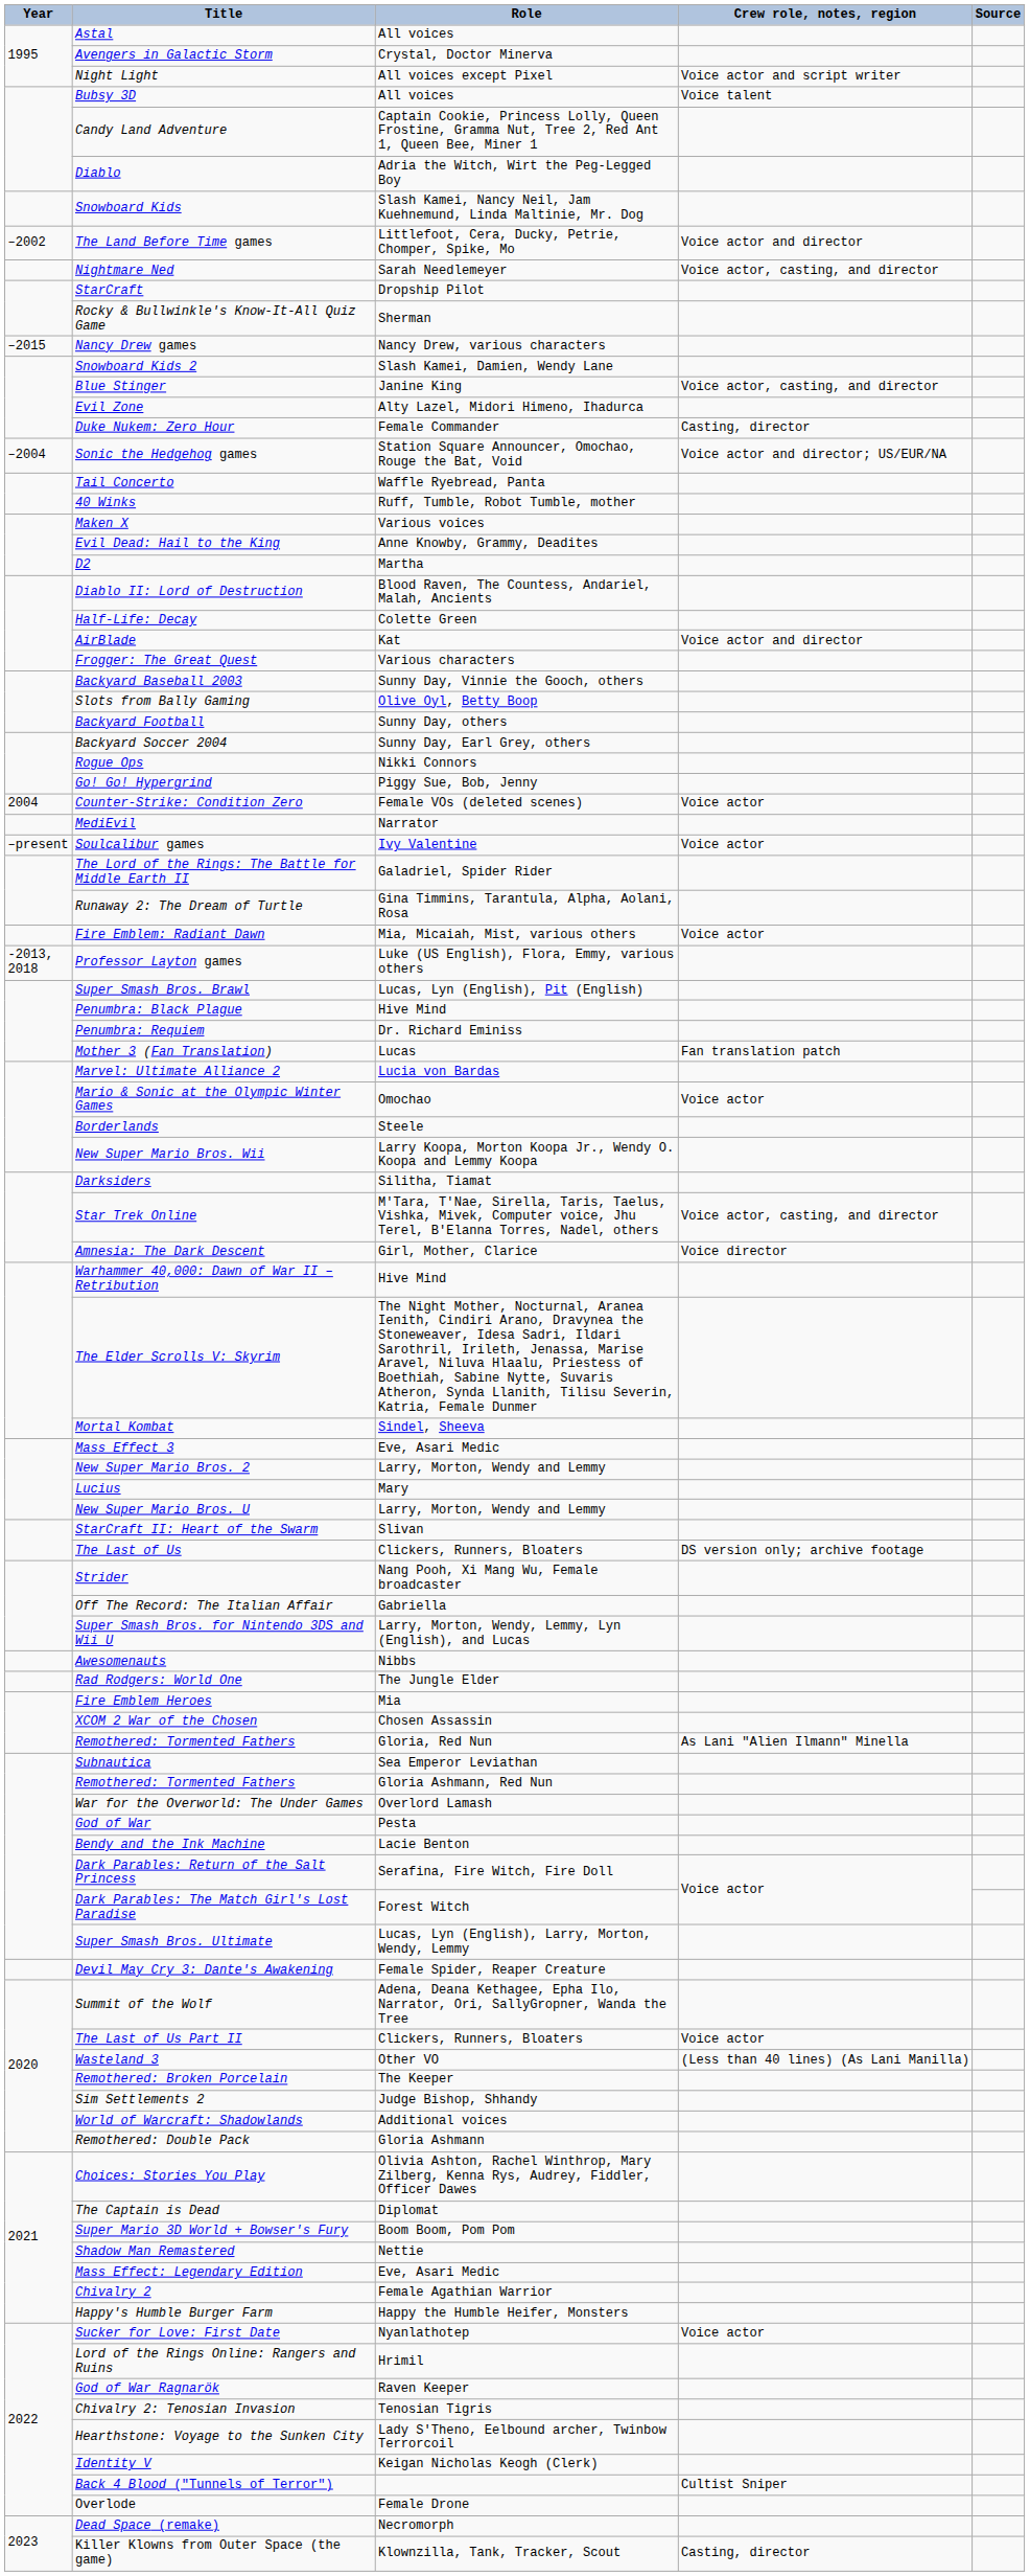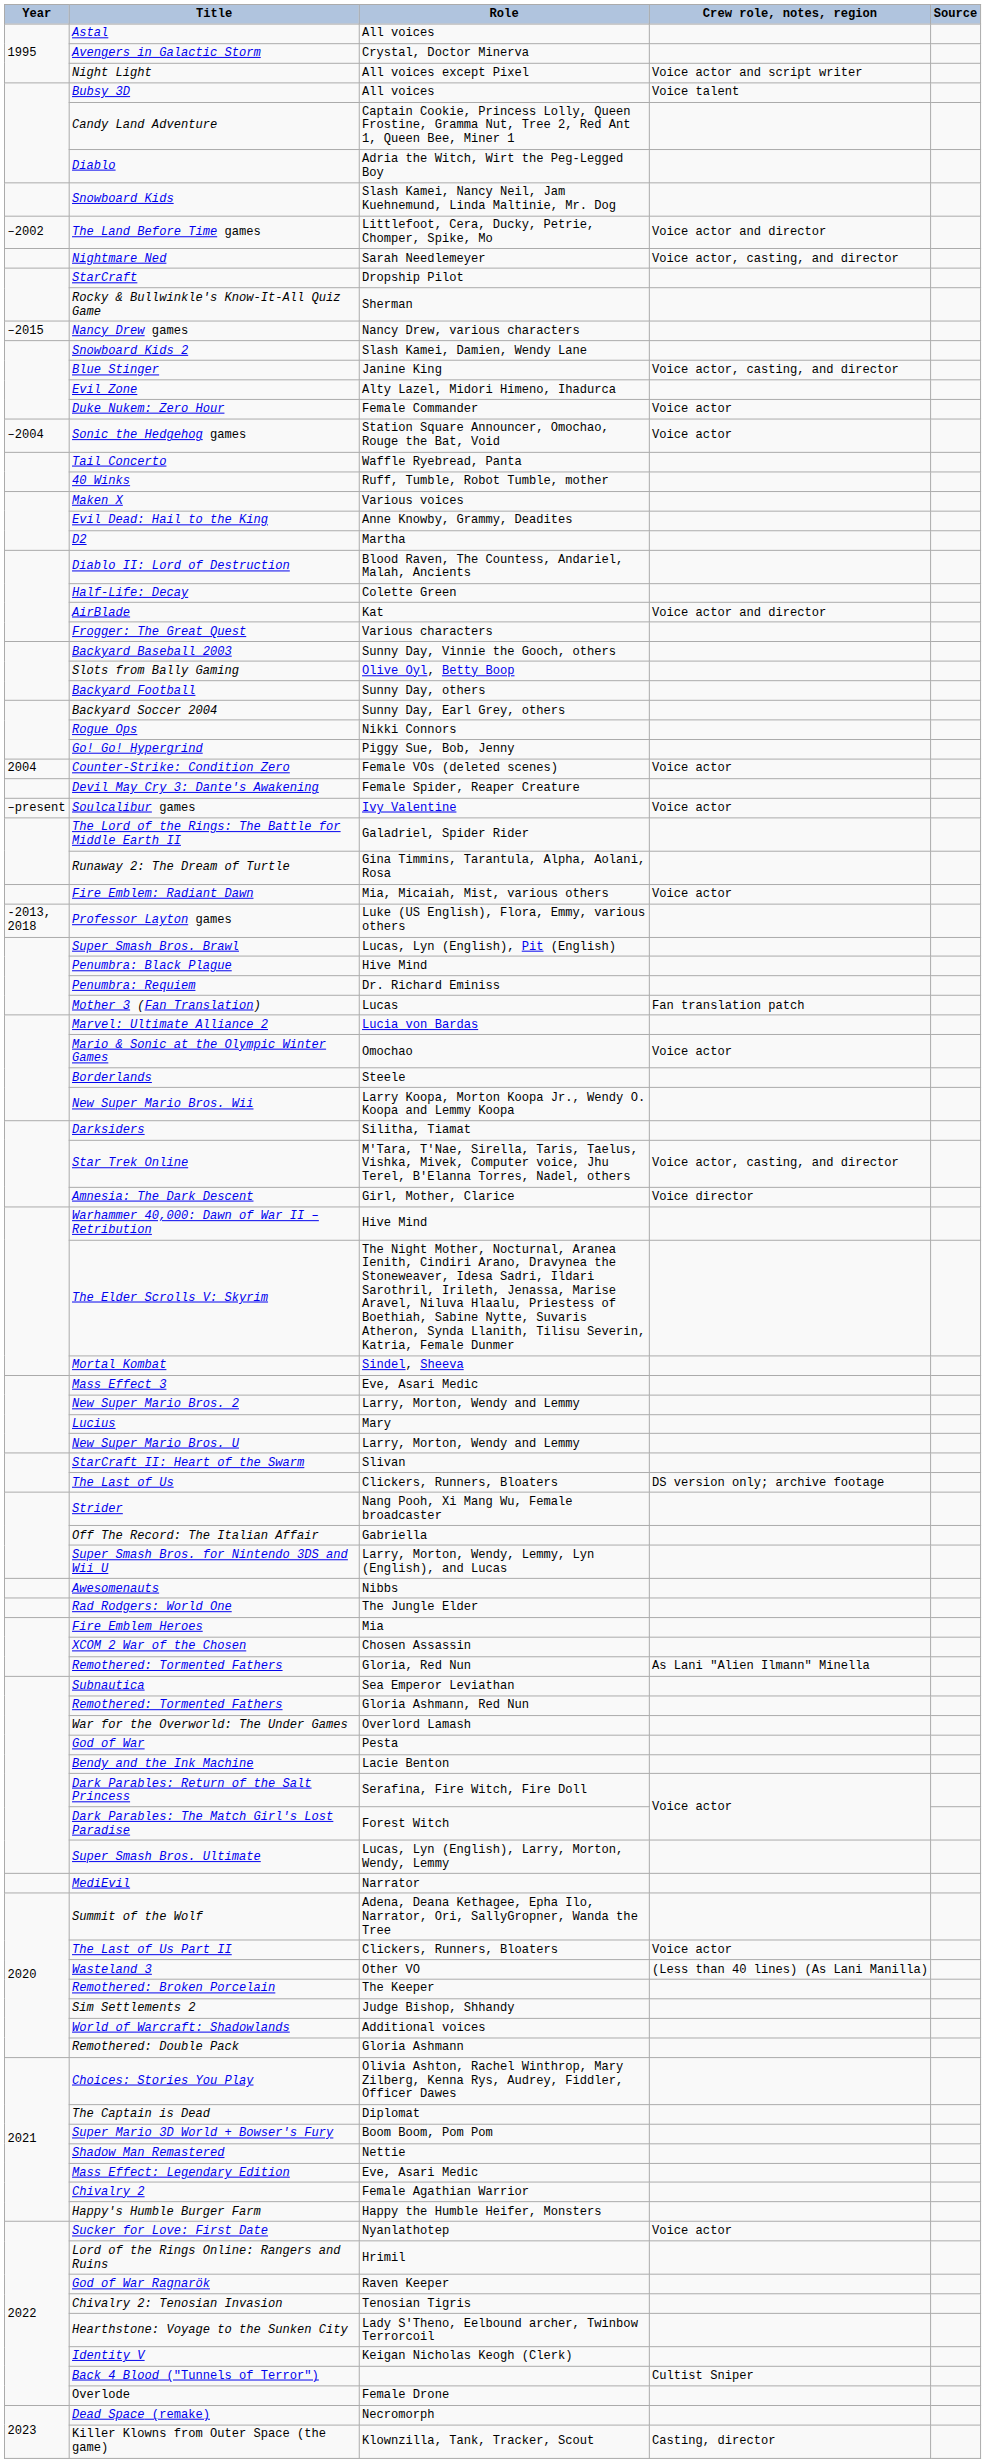 <table class="wikitable sortable plainrowheaders" style="width=95%; font-size: 95%;">
 <tr>
 <th style="background:#b0c4de; width:60px;">Year</th>
 <th style="background:#b0c4de; width:290px;">Title</th>
 <th style="background:#b0c4de; width:290px;">Role</th>
 <th style="background:#b0c4de;" class="unsortable">Crew role, notes, region </th>
 <th style="background:#b0c4de;">Source</th>
 </tr>
 <tr>
 <td rowspan="3">1995</td>
 <td><em><a href='#'>Astal</a></em></td>
 <td>All voices</td>
 <td></td>
 <td></td>
 </tr>
 <tr>
 <td><em><a href='#'>Avengers in Galactic Storm</a></em></td>
 <td>Crystal, Doctor Minerva</td>
 <td></td>
 <td></td>
 </tr>
 <tr>
 <td><em>Night Light</em></td>
 <td>All voices except Pixel</td>
 <td>Voice actor and script writer</td>
 <td></td>
 </tr>
 <tr>
 <td rowspan="3"></td>
 <td><em><a href='#'>Bubsy 3D</a></em></td>
 <td>All voices</td>
 <td>Voice talent</td>
 <td></td>
 </tr>
 <tr>
 <td><em>Candy Land Adventure</em></td>
 <td>Captain Cookie, Princess Lolly, Queen Frostine, Gramma Nut, Tree 2, Red Ant 1, Queen Bee, Miner 1</td>
 <td></td>
 <td></td>
 </tr>
 <tr>
 <td><em><a href='#'>Diablo</a></em></td>
 <td>Adria the Witch, Wirt the Peg-Legged Boy</td>
 <td></td>
 <td></td>
 </tr>
 <tr>
 <td></td>
 <td><em><a href='#'>Snowboard Kids</a></em></td>
 <td>Slash Kamei, Nancy Neil, Jam Kuehnemund, Linda Maltinie, Mr. Dog</td>
 <td></td>
 <td></td>
 </tr>
 <tr>
 <td>–2002</td>
 <td><em><a href='#'>The Land Before Time</a></em> games</td>
 <td>Littlefoot, Cera, Ducky, Petrie, Chomper, Spike, Mo</td>
 <td>Voice actor and director</td>
 <td></td>
 </tr>
 <tr>
 <td></td>
 <td><em><a href='#'>Nightmare Ned</a></em></td>
 <td>Sarah Needlemeyer</td>
 <td>Voice actor, casting, and director</td>
 <td></td>
 </tr>
 <tr>
 <td rowspan="2"></td>
 <td><em><a href='#'>StarCraft</a></em></td>
 <td>Dropship Pilot</td>
 <td></td>
 <td></td>
 </tr>
 <tr>
 <td><em>Rocky & Bullwinkle's Know-It-All Quiz Game</em></td>
 <td>Sherman</td>
 <td></td>
 <td></td>
 </tr>
 <tr>
 <td>–2015</td>
 <td><em><a href='#'>Nancy Drew</a></em> games</td>
 <td>Nancy Drew, various characters</td>
 <td></td>
 <td></td>
 </tr>
 <tr>
 <td rowspan="4"></td>
 <td><em><a href='#'>Snowboard Kids 2</a></em></td>
 <td>Slash Kamei, Damien, Wendy Lane</td>
 <td></td>
 <td></td>
 </tr>
 <tr>
 <td><em><a href='#'>Blue Stinger</a></em></td>
 <td>Janine King</td>
 <td>Voice actor, casting, and director</td>
 <td></td>
 </tr>
 <tr>
 <td><em><a href='#'>Evil Zone</a></em></td>
 <td>Alty Lazel, Midori Himeno, Ihadurca</td>
 <td></td>
 <td></td>
 </tr>
 <tr>
 <td><em><a href='#'>Duke Nukem: Zero Hour</a></em></td>
 <td>Female Commander</td>
-<td>Casting, director</td>
+<td>Voice actor</td>
 <td></td>
 </tr>
 <tr>
 <td>–2004</td>
 <td><em><a href='#'>Sonic the Hedgehog</a></em> games</td>
 <td>Station Square Announcer, Omochao, Rouge the Bat, Void</td>
-<td>Voice actor and director; US/EUR/NA</td>
+<td>Voice actor</td>
 <td></td>
 </tr>
 <tr>
 <td rowspan="2"></td>
 <td><em><a href='#'>Tail Concerto</a></em></td>
 <td>Waffle Ryebread, Panta</td>
 <td></td>
 <td></td>
 </tr>
 <tr>
 <td><em><a href='#'>40 Winks</a></em></td>
 <td>Ruff, Tumble, Robot Tumble, mother</td>
 <td></td>
 <td></td>
 </tr>
 <tr>
 <td rowspan="3"></td>
 <td><em><a href='#'>Maken X</a></em></td>
 <td>Various voices</td>
 <td></td>
 <td></td>
 </tr>
 <tr>
 <td><em><a href='#'>Evil Dead: Hail to the King</a></em></td>
 <td>Anne Knowby, Grammy, Deadites</td>
 <td></td>
 <td></td>
 </tr>
 <tr>
 <td><em><a href='#'>D2</a></em></td>
 <td>Martha</td>
 <td></td>
 <td></td>
 </tr>
 <tr>
 <td rowspan="4"></td>
 <td><em><a href='#'>Diablo II: Lord of Destruction</a></em></td>
 <td>Blood Raven, The Countess, Andariel, Malah, Ancients</td>
 <td></td>
 <td></td>
 </tr>
 <tr>
 <td><em><a href='#'>Half-Life: Decay</a></em></td>
 <td>Colette Green</td>
 <td></td>
 <td></td>
 </tr>
 <tr>
 <td><em><a href='#'>AirBlade</a></em></td>
 <td>Kat</td>
 <td>Voice actor and director</td>
 <td></td>
 </tr>
 <tr>
 <td><em><a href='#'>Frogger: The Great Quest</a></em></td>
 <td>Various characters</td>
 <td></td>
 <td></td>
 </tr>
 <tr>
 <td rowspan="3"></td>
 <td><em><a href='#'>Backyard Baseball 2003</a></em></td>
 <td>Sunny Day, Vinnie the Gooch, others</td>
 <td></td>
 <td></td>
 </tr>
 <tr>
 <td><em>Slots from Bally Gaming</em></td>
 <td><a href='#'>Olive Oyl</a>, <a href='#'>Betty Boop</a></td>
 <td></td>
 <td></td>
 </tr>
 <tr>
 <td><em><a href='#'>Backyard Football</a></em></td>
 <td>Sunny Day, others</td>
 <td></td>
 <td></td>
 </tr>
 <tr>
 <td rowspan="3"></td>
 <td><em>Backyard Soccer 2004</em></td>
 <td>Sunny Day, Earl Grey, others</td>
 <td></td>
 <td></td>
 </tr>
 <tr>
 <td><em><a href='#'>Rogue Ops</a></em></td>
 <td>Nikki Connors</td>
 <td></td>
 <td></td>
 </tr>
 <tr>
 <td><em><a href='#'>Go! Go! Hypergrind</a></em></td>
 <td>Piggy Sue, Bob, Jenny</td>
 <td></td>
 <td></td>
 </tr>
 <tr>
 <td>2004</td>
 <td><em><a href='#'>Counter-Strike: Condition Zero</a></em></td>
 <td>Female VOs (deleted scenes)</td>
 <td>Voice actor</td>
 <td></td>
 </tr>
 <tr>
 <td></td>
-<td><em><a href='#'>MediEvil</a></em></td>
-<td>Narrator</td>
+<td><em><a href='#'>Devil May Cry 3: Dante's Awakening</a></em></td>
+<td>Female Spider, Reaper Creature</td>
 <td></td>
 <td></td>
 </tr>
 <tr>
 <td>–present</td>
 <td><em><a href='#'>Soulcalibur</a></em> games</td>
 <td><a href='#'>Ivy Valentine</a></td>
 <td>Voice actor</td>
 <td></td>
 </tr>
 <tr>
 <td rowspan="2"></td>
 <td><em><a href='#'>The Lord of the Rings: The Battle for Middle Earth II</a></em></td>
 <td>Galadriel, Spider Rider</td>
 <td></td>
 <td></td>
 </tr>
 <tr>
 <td><em>Runaway 2: The Dream of Turtle</em></td>
 <td>Gina Timmins, Tarantula, Alpha, Aolani, Rosa</td>
 <td></td>
 <td></td>
 </tr>
 <tr>
 <td></td>
 <td><em><a href='#'>Fire Emblem: Radiant Dawn</a></em></td>
 <td>Mia, Micaiah, Mist, various others</td>
 <td>Voice actor</td>
 <td></td>
 </tr>
 <tr>
 <td>-2013, 2018</td>
 <td><em><a href='#'>Professor Layton</a></em> games</td>
 <td>Luke (US English), Flora, Emmy, various others</td>
 <td></td>
 <td></td>
 </tr>
 <tr>
 <td rowspan="4"></td>
 <td><em><a href='#'>Super Smash Bros. Brawl</a></em></td>
 <td>Lucas, Lyn (English), <a href='#'>Pit</a> (English)</td>
 <td></td>
 <td></td>
 </tr>
 <tr>
 <td><em><a href='#'>Penumbra: Black Plague</a></em></td>
 <td>Hive Mind</td>
 <td></td>
 <td></td>
 </tr>
 <tr>
 <td><em><a href='#'>Penumbra: Requiem</a></em></td>
 <td>Dr. Richard Eminiss</td>
 <td></td>
 <td></td>
 </tr>
 <tr>
 <td><em><a href='#'>Mother 3</a> (<a href='#'>Fan Translation</a>)</em></td>
 <td>Lucas</td>
 <td>Fan translation patch</td>
 <td></td>
 </tr>
 <tr>
 <td rowspan="4"></td>
 <td><em><a href='#'>Marvel: Ultimate Alliance 2</a></em></td>
 <td><a href='#'>Lucia von Bardas</a></td>
 <td></td>
 <td></td>
 </tr>
 <tr>
 <td><em><a href='#'>Mario & Sonic at the Olympic Winter Games</a></em></td>
 <td>Omochao</td>
 <td>Voice actor</td>
 <td></td>
 </tr>
 <tr>
 <td><em><a href='#'>Borderlands</a></em></td>
 <td>Steele</td>
 <td></td>
 <td></td>
 </tr>
 <tr>
 <td><em><a href='#'>New Super Mario Bros. Wii</a></em></td>
 <td>Larry Koopa, Morton Koopa Jr., Wendy O. Koopa and Lemmy Koopa</td>
 <td></td>
 <td></td>
 </tr>
 <tr>
 <td rowspan="3"></td>
 <td><em><a href='#'>Darksiders</a></em></td>
 <td>Silitha, Tiamat</td>
 <td></td>
 <td></td>
 </tr>
 <tr>
 <td><em><a href='#'>Star Trek Online</a></em></td>
 <td>M'Tara, T'Nae, Sirella, Taris, Taelus, Vishka, Mivek, Computer voice, Jhu Terel, B'Elanna Torres, Nadel, others</td>
 <td>Voice actor, casting, and director</td>
 <td></td>
 </tr>
 <tr>
 <td><em><a href='#'>Amnesia: The Dark Descent</a></em></td>
 <td>Girl, Mother, Clarice</td>
 <td>Voice director</td>
 <td></td>
 </tr>
 <tr>
 <td rowspan="3"></td>
 <td><em><a href='#'>Warhammer 40,000: Dawn of War II – Retribution</a></em></td>
 <td>Hive Mind</td>
 <td></td>
 <td></td>
 </tr>
 <tr>
 <td><em><a href='#'>The Elder Scrolls V: Skyrim</a></em></td>
 <td>The Night Mother, Nocturnal, Aranea Ienith, Cindiri Arano, Dravynea the Stoneweaver, Idesa Sadri, Ildari Sarothril, Irileth, Jenassa, Marise Aravel, Niluva Hlaalu, Priestess of Boethiah, Sabine Nytte, Suvaris Atheron, Synda Llanith, Tilisu Severin, Katria, Female Dunmer</td>
 <td></td>
 <td></td>
 </tr>
 <tr>
 <td><em><a href='#'>Mortal Kombat</a></em></td>
 <td><a href='#'>Sindel</a>, <a href='#'>Sheeva</a></td>
 <td></td>
 <td></td>
 </tr>
 <tr>
 <td rowspan="4"></td>
 <td><em><a href='#'>Mass Effect 3</a></em></td>
 <td>Eve, Asari Medic</td>
 <td></td>
 <td></td>
 </tr>
 <tr>
 <td><em><a href='#'>New Super Mario Bros. 2</a></em></td>
 <td>Larry, Morton, Wendy and Lemmy</td>
 <td></td>
 <td></td>
 </tr>
 <tr>
 <td><em><a href='#'>Lucius</a></em></td>
 <td>Mary</td>
 <td></td>
 <td></td>
 </tr>
 <tr>
 <td><em><a href='#'>New Super Mario Bros. U</a></em></td>
 <td>Larry, Morton, Wendy and Lemmy</td>
 <td></td>
 <td></td>
 </tr>
 <tr>
 <td rowspan="2"></td>
 <td><em><a href='#'>StarCraft II: Heart of the Swarm</a></em></td>
 <td>Slivan</td>
 <td></td>
 <td></td>
 </tr>
 <tr>
 <td><em><a href='#'>The Last of Us</a></em></td>
 <td>Clickers, Runners, Bloaters</td>
 <td>DS version only; archive footage</td>
 <td></td>
 </tr>
 <tr>
 <td rowspan="3"></td>
 <td><em><a href='#'>Strider</a></em></td>
 <td>Nang Pooh, Xi Mang Wu, Female broadcaster</td>
 <td></td>
 <td></td>
 </tr>
 <tr>
 <td><em>Off The Record: The Italian Affair</em></td>
 <td>Gabriella</td>
 <td></td>
 <td></td>
 </tr>
 <tr>
 <td><em><a href='#'>Super Smash Bros. for Nintendo 3DS and Wii U</a></em></td>
 <td>Larry, Morton, Wendy, Lemmy, Lyn (English), and Lucas</td>
 <td></td>
 <td></td>
 </tr>
 <tr>
 <td></td>
 <td><em><a href='#'>Awesomenauts</a></em></td>
 <td>Nibbs</td>
 <td></td>
 <td></td>
 </tr>
 <tr>
 <td></td>
 <td><em><a href='#'>Rad Rodgers: World One</a></em></td>
 <td>The Jungle Elder</td>
 <td></td>
 <td></td>
 </tr>
 <tr>
 <td rowspan="3"></td>
 <td><em><a href='#'>Fire Emblem Heroes</a></em></td>
 <td>Mia</td>
 <td></td>
 <td></td>
 </tr>
 <tr>
 <td><em><a href='#'>XCOM 2 War of the Chosen</a></em></td>
 <td>Chosen Assassin</td>
 <td></td>
 <td></td>
 </tr>
 <tr>
 <td><em><a href='#'>Remothered: Tormented Fathers</a></em></td>
 <td>Gloria, Red Nun</td>
 <td>As Lani "Alien Ilmann" Minella</td>
 <td></td>
 </tr>
 <tr>
 <td rowspan="8"></td>
 <td><em><a href='#'>Subnautica</a></em></td>
 <td>Sea Emperor Leviathan</td>
 <td></td>
 <td></td>
 </tr>
 <tr>
 <td><em><a href='#'>Remothered: Tormented Fathers</a></em></td>
 <td>Gloria Ashmann, Red Nun</td>
 <td></td>
 <td></td>
 </tr>
 <tr>
 <td><em>War for the Overworld: The Under Games</em></td>
 <td>Overlord Lamash</td>
 <td></td>
 <td></td>
 </tr>
 <tr>
 <td><em><a href='#'>God of War</a></em></td>
 <td>Pesta</td>
 <td></td>
 <td></td>
 </tr>
 <tr>
 <td><em><a href='#'>Bendy and the Ink Machine</a></em></td>
 <td>Lacie Benton</td>
 <td></td>
 <td></td>
 </tr>
 <tr>
 <td><em><a href='#'>Dark Parables: Return of the Salt Princess</a></em></td>
 <td>Serafina, Fire Witch, Fire Doll</td>
 <td rowspan="2">Voice actor</td>
 <td></td>
 </tr>
 <tr>
 <td><em><a href='#'>Dark Parables: The Match Girl's Lost Paradise</a></em></td>
 <td>Forest Witch</td>
 <td></td>
 </tr>
 <tr>
 <td><em><a href='#'>Super Smash Bros. Ultimate</a></em></td>
 <td>Lucas, Lyn (English), Larry, Morton, Wendy, Lemmy</td>
 <td></td>
 <td></td>
 </tr>
 <tr>
 <td></td>
-<td><em><a href='#'>Devil May Cry 3: Dante's Awakening</a></em></td>
-<td>Female Spider, Reaper Creature</td>
+<td><em><a href='#'>MediEvil</a></em></td>
+<td>Narrator</td>
 <td></td>
 <td></td>
 </tr>
 <tr>
 <td rowspan="7">2020</td>
 <td><em>Summit of the Wolf</em></td>
 <td>Adena, Deana Kethagee, Epha Ilo, Narrator, Ori, SallyGropner, Wanda the Tree</td>
 <td></td>
 <td></td>
 </tr>
 <tr>
 <td><em><a href='#'>The Last of Us Part II</a></em></td>
 <td>Clickers, Runners, Bloaters</td>
 <td>Voice actor</td>
 <td></td>
 </tr>
 <tr>
 <td><em><a href='#'>Wasteland 3</a></em></td>
 <td>Other VO</td>
 <td>(Less than 40 lines) (As Lani Manilla)</td>
 <td></td>
 </tr>
 <tr>
 <td><em><a href='#'>Remothered: Broken Porcelain</a></em></td>
 <td>The Keeper</td>
 <td></td>
 <td></td>
 </tr>
 <tr>
 <td><em>Sim Settlements 2</em></td>
 <td>Judge Bishop, Shhandy</td>
 <td></td>
 <td></td>
 </tr>
 <tr>
 <td><em><a href='#'>World of Warcraft: Shadowlands</a></em></td>
 <td>Additional voices</td>
 <td></td>
 <td></td>
 </tr>
 <tr>
 <td><em>Remothered: Double Pack</em></td>
 <td>Gloria Ashmann</td>
 <td></td>
 <td></td>
 </tr>
 <tr>
 <td rowspan="7">2021</td>
 <td><em><a href='#'>Choices: Stories You Play</a></em></td>
 <td>Olivia Ashton, Rachel Winthrop, Mary Zilberg, Kenna Rys, Audrey, Fiddler, Officer Dawes</td>
 <td></td>
 <td></td>
 </tr>
 <tr>
 <td><em>The Captain is Dead</em></td>
 <td>Diplomat</td>
 <td></td>
 <td></td>
 </tr>
 <tr>
 <td><a href='#'><em>Super Mario 3D World + Bowser's Fury</em></a></td>
 <td>Boom Boom, Pom Pom</td>
 <td></td>
 <td></td>
 </tr>
 <tr>
 <td><em><a href='#'>Shadow Man Remastered</a></em></td>
 <td>Nettie</td>
 <td></td>
 <td></td>
 </tr>
 <tr>
 <td><a href='#'><em>Mass Effect: Legendary Edition</em></a></td>
 <td>Eve, Asari Medic</td>
 <td></td>
 <td></td>
 </tr>
 <tr>
 <td><em><a href='#'>Chivalry 2</a></em></td>
 <td>Female Agathian Warrior</td>
 <td></td>
 <td></td>
 </tr>
 <tr>
 <td><em>Happy's Humble Burger Farm</em></td>
 <td>Happy the Humble Heifer, Monsters</td>
 <td></td>
 <td></td>
 </tr>
 <tr>
 <td rowspan="8">2022</td>
 <td><em><a href='#'>Sucker for Love: First Date</a></em></td>
 <td>Nyanlathotep</td>
 <td>Voice actor</td>
 <td></td>
 </tr>
 <tr>
 <td><em>Lord of the Rings Online: Rangers and Ruins</em></td>
 <td>Hrimil</td>
 <td></td>
 <td></td>
 </tr>
 <tr>
 <td><em><a href='#'>God of War Ragnarök</a></em></td>
 <td>Raven Keeper</td>
 <td></td>
 <td></td>
 </tr>
 <tr>
 <td><em>Chivalry 2: Tenosian Invasion</em></td>
 <td>Tenosian Tigris</td>
 <td></td>
 <td></td>
 </tr>
 <tr>
 <td><em>Hearthstone: Voyage to the Sunken City</em></td>
 <td>Lady S'Theno, Eelbound archer, Twinbow Terrorcoil</td>
 <td></td>
 <td></td>
 </tr>
 <tr>
 <td><em><a href='#'>Identity V</a></em></td>
 <td>Keigan Nicholas Keogh (Clerk)</td>
 <td></td>
 <td></td>
 </tr>
 <tr>
 <td><a href='#'><em>Back 4 Blood</em> ("Tunnels of Terror")</a></td>
 <td></td>
 <td>Cultist Sniper</td>
 <td></td>
 </tr>
 <tr>
 <td>Overlode</td>
 <td>Female Drone</td>
 <td></td>
 <td></td>
 </tr>
 <tr>
 <td rowspan="2">2023</td>
 <td><a href='#'><em>Dead Space</em> (remake)</a></td>
 <td>Necromorph</td>
 <td></td>
 <td></td>
 </tr>
 <tr>
 <td>Killer Klowns from Outer Space (the game)</td>
 <td>Klownzilla, Tank, Tracker, Scout</td>
 <td>Casting, director</td>
 <td></td>
 </tr>
 </table>
